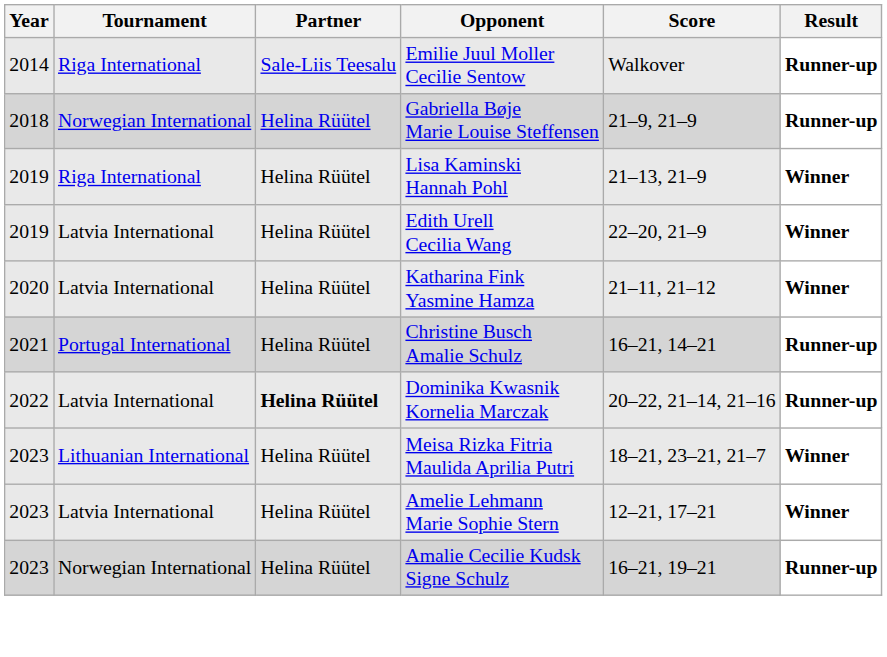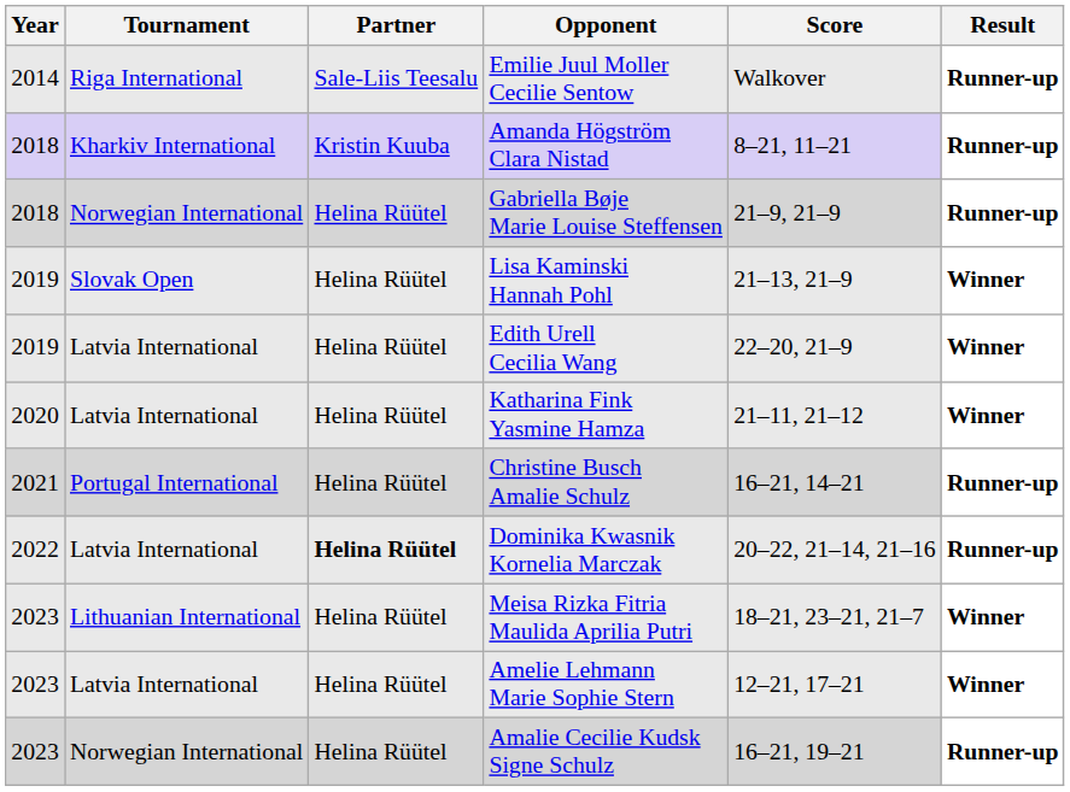 <table class="sortable wikitable" style="font-size: 90%;">
 <tr>
 <th>Year</th>
 <th>Tournament</th>
 <th>Partner</th>
 <th>Opponent</th>
 <th>Score</th>
 <th>Result</th>
 </tr>
 <tr style="background:#E9E9E9">
 <td align="center">2014</td>
 <td align="left"><a href='#'>Riga International</a></td>
 <td align="left"> <a href='#'>Sale-Liis Teesalu</a></td>
 <td align="left"> <a href='#'>Emilie Juul Moller</a><br> <a href='#'>Cecilie Sentow</a></td>
 <td align="left">Walkover</td>
 <td style="text-align:left; background:white"> <strong>Runner-up</strong></td>
 </tr>
+<tr style="background:#D8CEF6">
+<td align="center">2018</td>
+<td align="left"><a href='#'>Kharkiv International</a></td>
+<td align="left"> <a href='#'>Kristin Kuuba</a></td>
+<td align="left"> <a href='#'>Amanda Högström</a><br> <a href='#'>Clara Nistad</a></td>
+<td align="left">8–21, 11–21</td>
+<td style="text-align:left; background:white"> <strong>Runner-up</strong></td>
+</tr>
 <tr style="background:#D5D5D5">
 <td align="center">2018</td>
 <td align="left"><a href='#'>Norwegian International</a></td>
 <td align="left"> <a href='#'>Helina Rüütel</a></td>
 <td align="left"> <a href='#'>Gabriella Bøje</a><br> <a href='#'>Marie Louise Steffensen</a></td>
 <td align="left">21–9, 21–9</td>
 <td style="text-align:left; background:white"> <strong>Runner-up</strong></td>
 </tr>
 <tr style="background:#E9E9E9">
 <td align="center">2019</td>
-<td align="left"><a href='#'>Riga International</a></td>
+<td align="left"><a href='#'>Slovak Open</a></td>
 <td align="left"> Helina Rüütel</td>
 <td align="left"> <a href='#'>Lisa Kaminski</a><br> <a href='#'>Hannah Pohl</a></td>
 <td align="left">21–13, 21–9</td>
 <td style="text-align:left; background:white"> <strong>Winner</strong></td>
 </tr>
 <tr style="background:#E9E9E9">
 <td align="center">2019</td>
 <td align="left">Latvia International</td>
 <td align="left"> Helina Rüütel</td>
 <td align="left"> <a href='#'>Edith Urell</a><br> <a href='#'>Cecilia Wang</a></td>
 <td align="left">22–20, 21–9</td>
 <td style="text-align:left; background:white"> <strong>Winner</strong></td>
 </tr>
 <tr style="background:#E9E9E9">
 <td align="center">2020</td>
 <td align="left">Latvia International</td>
 <td align="left"> Helina Rüütel</td>
 <td align="left"> <a href='#'>Katharina Fink</a><br> <a href='#'>Yasmine Hamza</a></td>
 <td align="left">21–11, 21–12</td>
 <td style="text-align:left; background:white"> <strong>Winner</strong></td>
 </tr>
 <tr style="background:#D5D5D5">
 <td align="center">2021</td>
 <td align="left"><a href='#'>Portugal International</a></td>
 <td align="left"> Helina Rüütel</td>
 <td align="left"> <a href='#'>Christine Busch</a><br> <a href='#'>Amalie Schulz</a></td>
 <td align="left">16–21, 14–21</td>
 <td style="text-align:left; background:white"> <strong>Runner-up</strong></td>
 </tr>
 <tr style="background:#E9E9E9">
 <td align="center">2022</td>
 <td align="left">Latvia International</td>
 <td align="left"><strong> Helina Rüütel</strong></td>
 <td align="left"> <a href='#'>Dominika Kwasnik</a><br> <a href='#'>Kornelia Marczak</a></td>
 <td align="left">20–22, 21–14, 21–16</td>
 <td style="text-align:left; background:white"> <strong>Runner-up</strong></td>
 </tr>
 <tr style="background:#E9E9E9">
 <td align="center">2023</td>
 <td align="left"><a href='#'>Lithuanian International</a></td>
 <td align="left"> Helina Rüütel</td>
 <td align="left"> <a href='#'>Meisa Rizka Fitria</a><br> <a href='#'>Maulida Aprilia Putri</a></td>
 <td align="left">18–21, 23–21, 21–7</td>
 <td style="text-align: left; background:white"> <strong>Winner</strong></td>
 </tr>
 <tr style="background:#E9E9E9">
 <td align="center">2023</td>
 <td align="left">Latvia International</td>
 <td align="left"> Helina Rüütel</td>
 <td align="left"> <a href='#'>Amelie Lehmann</a><br> <a href='#'>Marie Sophie Stern</a></td>
 <td align="left">12–21, 17–21</td>
 <td style="text-align:left; background:white"> <strong>Winner</strong></td>
 </tr>
 <tr style="background:#D5D5D5">
 <td align="center">2023</td>
 <td align="left">Norwegian International</td>
 <td align="left"> Helina Rüütel</td>
 <td align="left"> <a href='#'>Amalie Cecilie Kudsk</a><br> <a href='#'>Signe Schulz</a></td>
 <td align="left">16–21, 19–21</td>
 <td style="text-align:left; background:white"> <strong>Runner-up</strong></td>
 </tr>
 </table>
